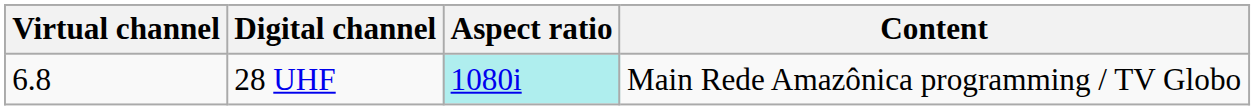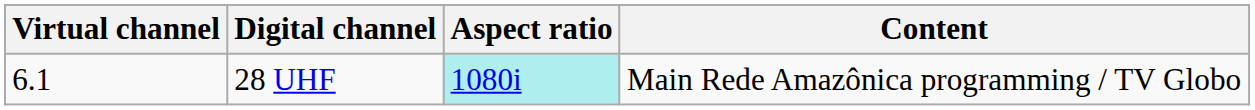 <table class = "wikitable">
 <tr>
 <th>Virtual channel</th>
 <th>Digital channel</th>
 <th>Aspect ratio</th>
 <th>Content</th>
 </tr>
 <tr>
-<td>6.8</td>
+<td>6.1</td>
 <td>28 <a href='#'>UHF</a></td>
 <td style="background: paleturquoise;"><a href='#'>1080i</a></td>
 <td>Main Rede Amazônica programming / TV Globo</td>
 </tr>
 </table>
